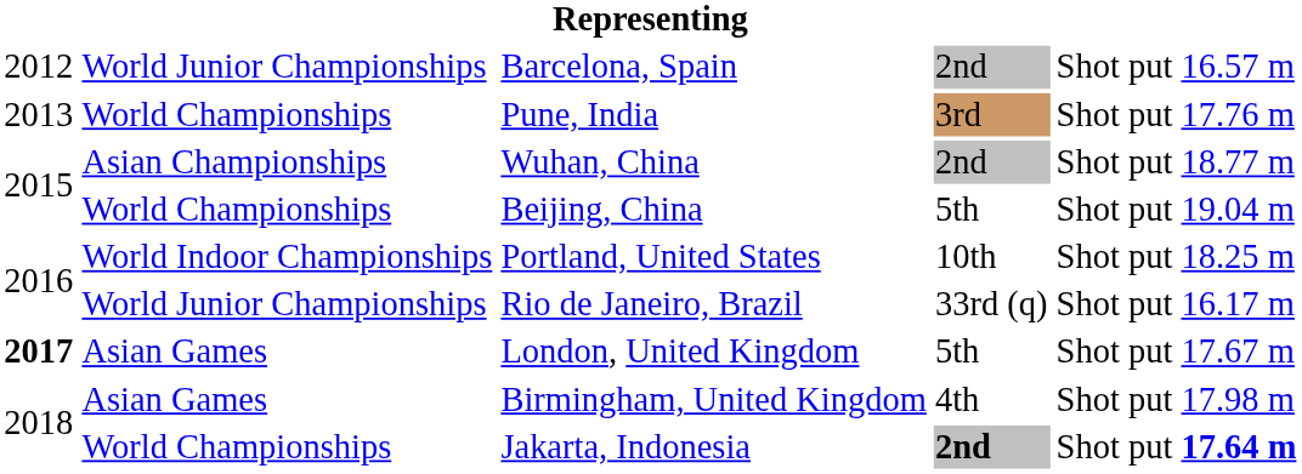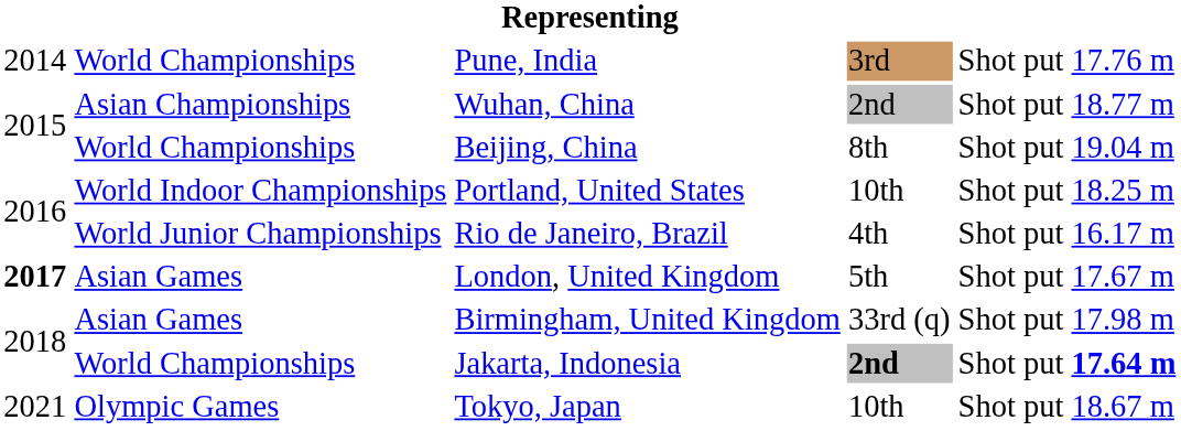 <table>
 <tr>
 <th colspan="6">Representing </th>
 </tr>
 <tr>
-<td>2012</td>
-<td><a href='#'>World Junior Championships</a></td>
-<td><a href='#'>Barcelona, Spain</a></td>
-<td bgcolor=silver>2nd</td>
-<td>Shot put</td>
-<td><a href='#'>16.57 m</a></td>
-</tr>
-<tr>
-<td>2013</td>
+<td>2014</td>
 <td><a href='#'>World Championships</a></td>
 <td><a href='#'>Pune, India</a></td>
 <td bgcolor=cc9966>3rd</td>
 <td>Shot put</td>
 <td><a href='#'>17.76 m</a></td>
 </tr>
 <tr>
 <td rowspan=2>2015</td>
 <td><a href='#'>Asian Championships</a></td>
 <td><a href='#'>Wuhan, China</a></td>
 <td bgcolor=silver>2nd</td>
 <td>Shot put</td>
 <td><a href='#'>18.77 m</a></td>
 </tr>
 <tr>
 <td><a href='#'>World Championships</a></td>
 <td><a href='#'>Beijing, China</a></td>
-<td>5th</td>
+<td>8th</td>
 <td>Shot put</td>
 <td><a href='#'>19.04 m</a></td>
 </tr>
 <tr>
 <td rowspan=2>2016</td>
 <td><a href='#'>World Indoor Championships</a></td>
 <td><a href='#'>Portland, United States</a></td>
 <td>10th</td>
 <td>Shot put</td>
 <td><a href='#'>18.25 m</a></td>
 </tr>
 <tr>
 <td><a href='#'>World Junior Championships</a></td>
 <td><a href='#'>Rio de Janeiro, Brazil</a></td>
-<td>33rd (q)</td>
+<td>4th</td>
 <td>Shot put</td>
 <td><a href='#'>16.17 m</a></td>
 </tr>
 <tr>
 <td><strong>2017</strong></td>
 <td><a href='#'>Asian Games</a></td>
 <td><a href='#'>London</a>, <a href='#'>United Kingdom</a></td>
 <td>5th</td>
 <td>Shot put</td>
 <td><a href='#'>17.67 m</a></td>
 </tr>
 <tr>
 <td rowspan=2>2018</td>
 <td><a href='#'>Asian Games</a></td>
 <td><a href='#'>Birmingham, United Kingdom</a></td>
-<td>4th</td>
+<td>33rd (q)</td>
 <td>Shot put</td>
 <td><a href='#'>17.98 m</a></td>
 </tr>
 <tr>
 <td><a href='#'>World Championships</a></td>
 <td><a href='#'>Jakarta, Indonesia</a></td>
 <td bgcolor=silver><strong>2nd</strong></td>
 <td>Shot put</td>
 <td><strong><a href='#'>17.64 m</a></strong></td>
 </tr>
+<tr>
+<td>2021</td>
+<td><a href='#'>Olympic Games</a></td>
+<td><a href='#'>Tokyo, Japan</a></td>
+<td>10th</td>
+<td>Shot put</td>
+<td><a href='#'>18.67 m</a></td>
+</tr>
 </table>
